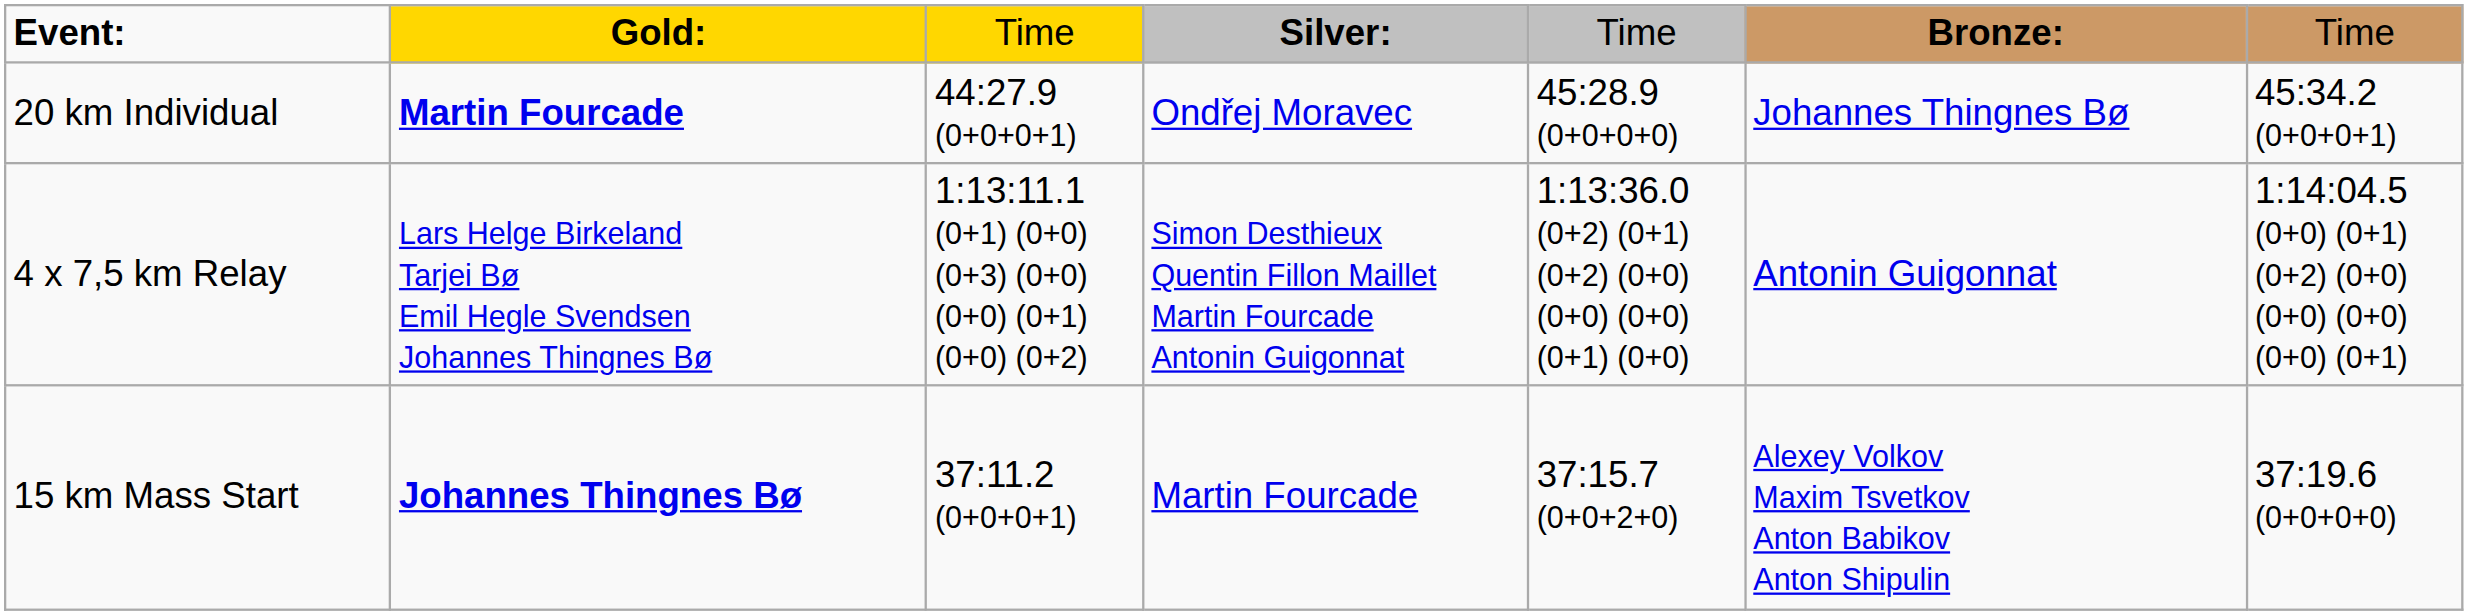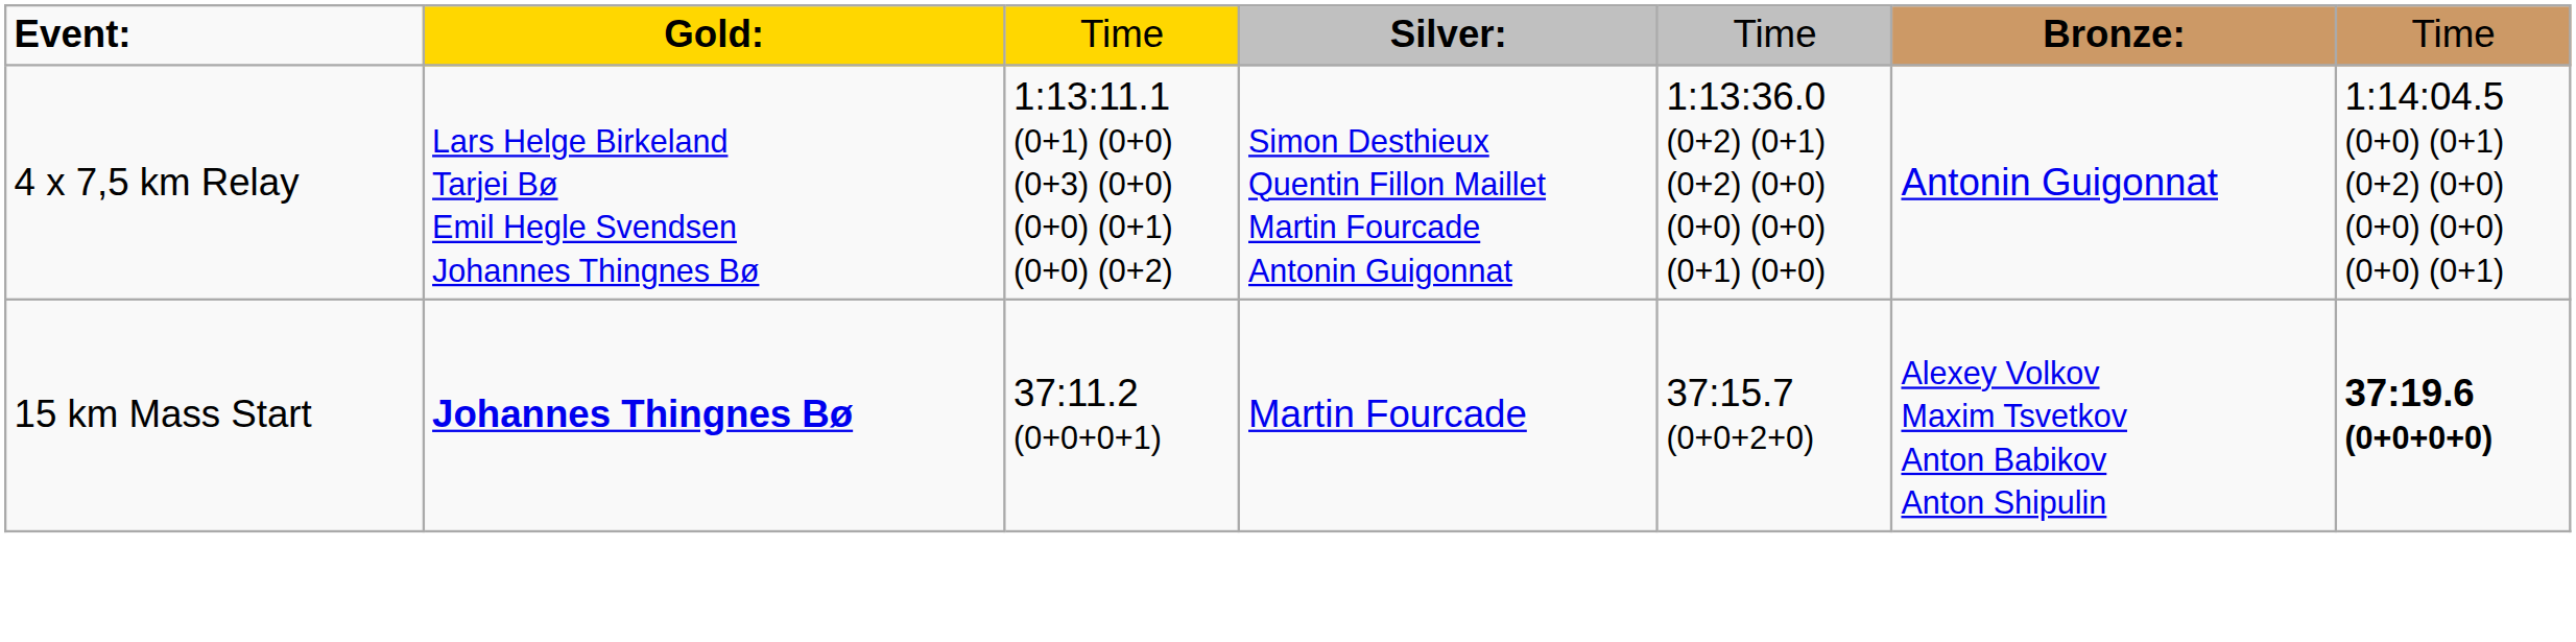 <table class="wikitable" width=85%>
 <tr>
 <td><strong>Event:</strong></td>
 <td style="text-align:center;background-color:gold;"><strong>Gold:</strong></td>
 <td style="text-align:center;background-color:gold;">Time</td>
 <td style="text-align:center;background-color:silver;"><strong>Silver:</strong></td>
 <td style="text-align:center;background-color:silver;">Time</td>
 <td style="text-align:center;background-color:#CC9966;"><strong>Bronze:</strong></td>
 <td style="text-align:center;background-color:#CC9966;">Time</td>
-</tr>
-<tr>
-<td>20 km Individual<br></td>
-<td><strong><a href='#'>Martin Fourcade</a></strong><br><small></small></td>
-<td>44:27.9<br><small>(0+0+0+1)</small></td>
-<td><a href='#'>Ondřej Moravec</a><br><small></small></td>
-<td>45:28.9<br><small>(0+0+0+0)</small></td>
-<td><a href='#'>Johannes Thingnes Bø</a><br><small></small></td>
-<td>45:34.2<br><small>(0+0+0+1)</small></td>
 </tr>
 <tr>
 <td>4 x 7,5 km Relay<br></td>
 <td><strong></strong><br><small><a href='#'>Lars Helge Birkeland</a><br><a href='#'>Tarjei Bø</a><br><a href='#'>Emil Hegle Svendsen</a><br><a href='#'>Johannes Thingnes Bø</a></small></td>
 <td>1:13:11.1 <br><small>(0+1) (0+0)<br>(0+3) (0+0)<br>(0+0) (0+1)<br>(0+0) (0+2)<br></small></td>
 <td><br><small><a href='#'>Simon Desthieux</a><br><a href='#'>Quentin Fillon Maillet</a><br><a href='#'>Martin Fourcade</a><br><a href='#'>Antonin Guigonnat</a></small></td>
 <td>1:13:36.0 <br><small>(0+2) (0+1)<br>(0+2) (0+0)<br>(0+0) (0+0)<br>(0+1) (0+0)<br></small></td>
 <td><a href='#'>Antonin Guigonnat</a><br><small></small></td>
 <td>1:14:04.5 <br><small>(0+0) (0+1)<br>(0+2) (0+0)<br>(0+0) (0+0)<br>(0+0) (0+1)<br></small></td>
 </tr>
 <tr>
 <td>15 km Mass Start<br></td>
 <td><strong><a href='#'>Johannes Thingnes Bø</a></strong><br><small></small></td>
 <td>37:11.2<br><small>(0+0+0+1)</small></td>
 <td><a href='#'>Martin Fourcade</a><br><small></small></td>
 <td>37:15.7<br><small>(0+0+2+0)</small></td>
 <td><br><small><a href='#'>Alexey Volkov</a><br><a href='#'>Maxim Tsvetkov</a><br><a href='#'>Anton Babikov</a><br><a href='#'>Anton Shipulin</a></small></td>
-<td>37:19.6<br><small>(0+0+0+0)</small></td>
+<td><strong>37:19.6<br><small>(0+0+0+0)</small></strong></td>
 </tr>
 </table>
